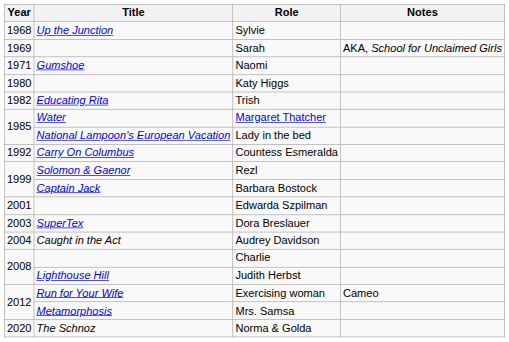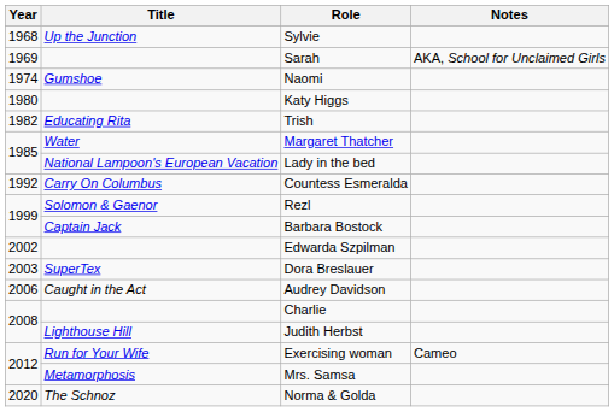 <table class="wikitable sortable">
 <tr>
 <th>Year</th>
 <th>Title</th>
 <th>Role</th>
 <th class="unsortable">Notes</th>
 </tr>
 <tr>
 <td>1968</td>
 <td><em><a href='#'>Up the Junction</a></em></td>
 <td>Sylvie</td>
 <td></td>
 </tr>
 <tr>
 <td>1969</td>
 <td><em></em></td>
 <td>Sarah</td>
 <td>AKA, <em>School for Unclaimed Girls</em></td>
 </tr>
 <tr>
-<td>1971</td>
+<td>1974</td>
 <td><em><a href='#'>Gumshoe</a></em></td>
 <td>Naomi</td>
 <td></td>
 </tr>
 <tr>
 <td>1980</td>
 <td><em></em></td>
 <td>Katy Higgs</td>
 <td></td>
 </tr>
 <tr>
 <td>1982</td>
 <td><em><a href='#'>Educating Rita</a></em></td>
 <td>Trish</td>
 <td></td>
 </tr>
 <tr>
 <td rowspan=2>1985</td>
 <td><em><a href='#'>Water</a></em></td>
 <td><a href='#'>Margaret Thatcher</a></td>
 <td></td>
 </tr>
 <tr>
 <td><em><a href='#'>National Lampoon's European Vacation</a></em></td>
 <td>Lady in the bed</td>
 <td></td>
 </tr>
 <tr>
 <td>1992</td>
 <td><em><a href='#'>Carry On Columbus</a></em></td>
 <td>Countess Esmeralda</td>
 <td></td>
 </tr>
 <tr>
 <td rowspan=2>1999</td>
 <td><em><a href='#'>Solomon & Gaenor</a></em></td>
 <td>Rezl</td>
 <td></td>
 </tr>
 <tr>
 <td><em><a href='#'>Captain Jack</a></em></td>
 <td>Barbara Bostock</td>
 <td></td>
 </tr>
 <tr>
-<td>2001</td>
+<td>2002</td>
 <td><em></em></td>
 <td>Edwarda Szpilman</td>
 <td></td>
 </tr>
 <tr>
 <td>2003</td>
 <td><em><a href='#'>SuperTex</a></em></td>
 <td>Dora Breslauer</td>
 <td></td>
 </tr>
 <tr>
-<td>2004</td>
+<td>2006</td>
 <td><em>Caught in the Act</em></td>
 <td>Audrey Davidson</td>
 <td></td>
 </tr>
 <tr>
 <td rowspan=2>2008</td>
 <td><em></em></td>
 <td>Charlie</td>
 <td></td>
 </tr>
 <tr>
 <td><em><a href='#'>Lighthouse Hill</a></em></td>
 <td>Judith Herbst</td>
 <td></td>
 </tr>
 <tr>
 <td rowspan=2>2012</td>
 <td><em><a href='#'>Run for Your Wife</a></em></td>
 <td>Exercising woman</td>
 <td>Cameo</td>
 </tr>
 <tr>
 <td><em><a href='#'>Metamorphosis</a></em></td>
 <td>Mrs. Samsa</td>
 <td></td>
 </tr>
 <tr>
 <td>2020</td>
 <td><em>The Schnoz</em></td>
 <td>Norma & Golda</td>
 <td></td>
 </tr>
 </table>
